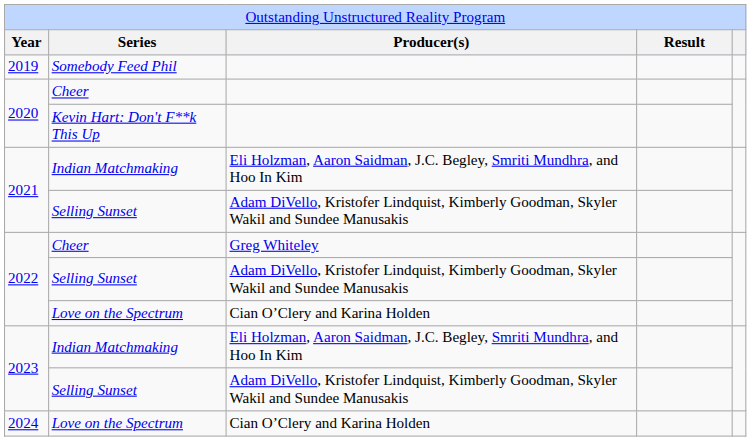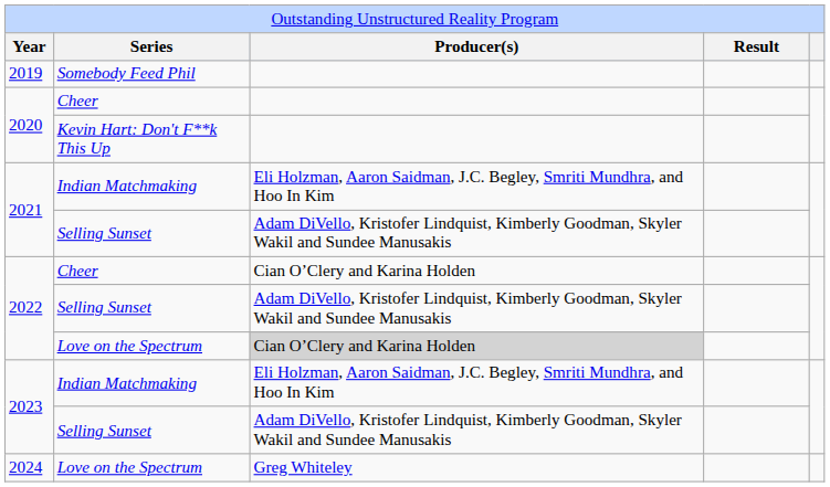 <table class="wikitable plainrowheaders" style="font-size: 90%" width=80%>
 <tr ---- bgcolor="#bfd7ff">
 <td colspan=6 align=center><a href='#'>Outstanding Unstructured Reality Program</a></td>
 </tr>
 <tr ---- bgcolor="#bfd7ff">
 <th scope="col" style="width:1%;">Year</th>
 <th scope="col" style="width:13%;">Series</th>
 <th scope="col" style="width:30%;">Producer(s)</th>
 <th scope="col" style="width:7%;">Result</th>
 <th scope="col" style="width:1%;"></th>
 </tr>
 <tr>
 <td><a href='#'>2019</a></td>
 <td><em><a href='#'>Somebody Feed Phil</a></em></td>
 <td></td>
 <td></td>
 <td></td>
 </tr>
 <tr>
 <td rowspan="2"><a href='#'>2020</a></td>
 <td><em><a href='#'>Cheer</a></em></td>
 <td></td>
 <td></td>
 <td rowspan="2"></td>
 </tr>
 <tr>
 <td><em><a href='#'>Kevin Hart: Don't F**k This Up</a></em></td>
 <td></td>
 <td></td>
 </tr>
 <tr>
 <td rowspan="2"><a href='#'>2021</a></td>
 <td><em><a href='#'>Indian Matchmaking</a></em></td>
 <td><a href='#'>Eli Holzman</a>, <a href='#'>Aaron Saidman</a>, J.C. Begley, <a href='#'>Smriti Mundhra</a>, and Hoo In Kim</td>
 <td></td>
 <td rowspan="2"></td>
 </tr>
 <tr>
 <td><em><a href='#'>Selling Sunset</a></em></td>
 <td><a href='#'>Adam DiVello</a>, Kristofer Lindquist, Kimberly Goodman, Skyler Wakil and Sundee Manusakis</td>
 <td></td>
 </tr>
 <tr>
 <td rowspan="3"><a href='#'>2022</a></td>
 <td><em><a href='#'>Cheer</a></em></td>
-<td><a href='#'>Greg Whiteley</a></td>
+<td>Cian O’Clery and Karina Holden</td>
 <td></td>
 <td rowspan="3"></td>
 </tr>
 <tr>
 <td><em><a href='#'>Selling Sunset</a></em></td>
 <td><a href='#'>Adam DiVello</a>, Kristofer Lindquist, Kimberly Goodman, Skyler Wakil and Sundee Manusakis</td>
 <td></td>
 </tr>
 <tr>
 <td><em><a href='#'>Love on the Spectrum</a></em></td>
-<td>Cian O’Clery and Karina Holden</td>
+<td style="background: lightgrey;">Cian O’Clery and Karina Holden</td>
 <td></td>
 </tr>
 <tr>
 <td rowspan="2"><a href='#'>2023</a></td>
 <td><em><a href='#'>Indian Matchmaking</a></em></td>
 <td><a href='#'>Eli Holzman</a>, <a href='#'>Aaron Saidman</a>, J.C. Begley, <a href='#'>Smriti Mundhra</a>, and Hoo In Kim</td>
 <td></td>
 <td rowspan="2"></td>
 </tr>
 <tr>
 <td><em><a href='#'>Selling Sunset</a></em></td>
 <td><a href='#'>Adam DiVello</a>, Kristofer Lindquist, Kimberly Goodman, Skyler Wakil and Sundee Manusakis</td>
 <td></td>
 </tr>
 <tr>
 <td><a href='#'>2024</a></td>
 <td><em><a href='#'>Love on the Spectrum</a></em></td>
-<td>Cian O’Clery and Karina Holden</td>
+<td><a href='#'>Greg Whiteley</a></td>
 <td></td>
 <td></td>
 </tr>
 </table>
